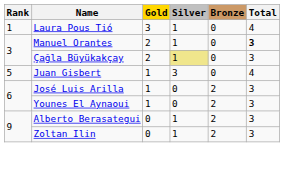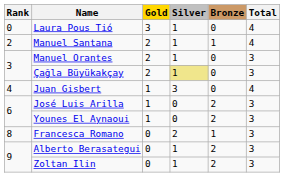 <table class="wikitable sortable">
 <tr>
 <th>Rank</th>
 <th>Name</th>
 <th style="background:gold">Gold</th>
 <th style="background:silver">Silver</th>
 <th style="background:#cc9966">Bronze</th>
 <th>Total</th>
 </tr>
 <tr>
-<td>1</td>
+<td>0</td>
 <td> <a href='#'>Laura Pous Tió</a></td>
 <td>3</td>
 <td>1</td>
 <td>0</td>
+<td>4</td>
+</tr>
+<tr>
+<td>2</td>
+<td> <a href='#'>Manuel Santana</a></td>
+<td>2</td>
+<td>1</td>
+<td>1</td>
 <td>4</td>
 </tr>
 <tr>
 <td rowspan="2">3</td>
 <td> <a href='#'>Manuel Orantes</a></td>
 <td>2</td>
 <td>1</td>
 <td>0</td>
-<td><strong>3</strong></td>
+<td>3</td>
 </tr>
 <tr>
 <td> <a href='#'>Çağla Büyükakçay</a></td>
 <td>2</td>
 <td style="background: khaki;">1</td>
 <td>0</td>
 <td>3</td>
 </tr>
 <tr>
-<td>5</td>
+<td>4</td>
 <td> <a href='#'>Juan Gisbert</a></td>
 <td>1</td>
 <td>3</td>
 <td>0</td>
 <td>4</td>
 </tr>
 <tr>
 <td rowspan="2">6</td>
 <td> <a href='#'>José Luis Arilla</a></td>
 <td>1</td>
 <td>0</td>
 <td>2</td>
 <td>3</td>
 </tr>
 <tr>
 <td> <a href='#'>Younes El Aynaoui</a></td>
 <td>1</td>
 <td>0</td>
 <td>2</td>
 <td>3</td>
 </tr>
 <tr>
+<td>8</td>
+<td> <a href='#'>Francesca Romano</a></td>
+<td>0</td>
+<td>2</td>
+<td>1</td>
+<td>3</td>
+</tr>
+<tr>
 <td rowspan="2">9</td>
 <td> <a href='#'>Alberto Berasategui</a></td>
 <td>0</td>
 <td>1</td>
 <td>2</td>
 <td>3</td>
 </tr>
 <tr>
 <td> <a href='#'>Zoltan Ilin</a></td>
 <td>0</td>
 <td>1</td>
 <td>2</td>
 <td>3</td>
 </tr>
 </table>
